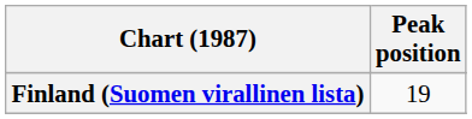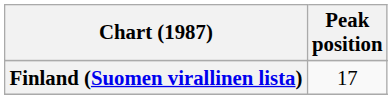 <table class="wikitable sortable plainrowheaders" style="text-align:center">
 <tr>
 <th scope="col">Chart (1987)</th>
 <th scope="col">Peak<br>position</th>
 </tr>
 <tr>
 </tr>
 <tr>
 <th scope="row">Finland (<a href='#'>Suomen virallinen lista</a>)</th>
-<td>19</td>
+<td>17</td>
 </tr>
 <tr>
 </tr>
 <tr>
 </tr>
 <tr>
 </tr>
 <tr>
 </tr>
 <tr>
 </tr>
 <tr>
 </tr>
 <tr>
 </tr>
 </table>
